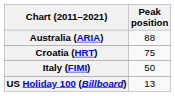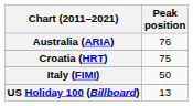 <table class="wikitable sortable plainrowheaders" style="text-align:center">
 <tr>
 <th scope="col">Chart (2011–2021)</th>
 <th scope="col">Peak<br>position</th>
 </tr>
 <tr>
 <th scope="row">Australia (<a href='#'>ARIA</a>)</th>
-<td>88</td>
+<td>76</td>
 </tr>
 <tr>
 </tr>
 <tr>
 <th scope="row">Croatia (<a href='#'>HRT</a>)</th>
 <td>75</td>
 </tr>
 <tr>
 </tr>
 <tr>
 </tr>
 <tr>
 </tr>
 <tr>
 </tr>
 <tr>
 </tr>
 <tr>
 </tr>
 <tr>
 <th scope="row">Italy (<a href='#'>FIMI</a>)</th>
 <td>50</td>
 </tr>
 <tr>
 </tr>
 <tr>
 </tr>
 <tr>
 </tr>
 <tr>
 </tr>
 <tr>
 </tr>
 <tr>
 <th scope="row">US <a href='#'>Holiday 100</a> (<em><a href='#'>Billboard</a></em>)</th>
 <td>13</td>
 </tr>
 </table>
